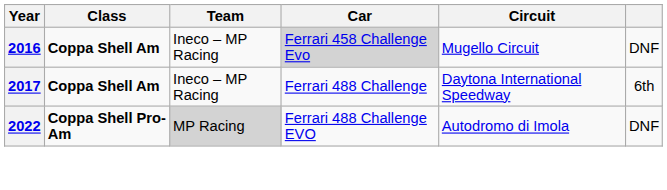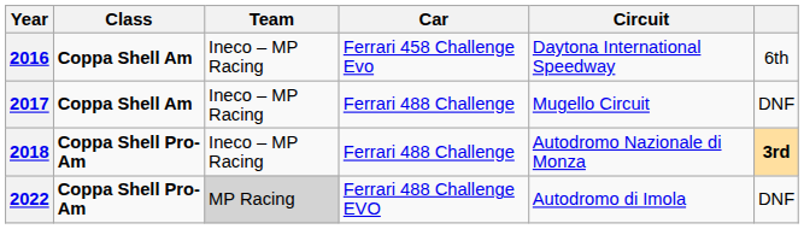 <table class="wikitable" style="text-align:center; font-size:85%">
 <tr>
 <th>Year</th>
 <th>Class</th>
 <th>Team</th>
 <th>Car</th>
 <th>Circuit</th>
 <th></th>
 </tr>
 <tr>
 <th><a href='#'>2016</a></th>
 <td align=left><strong><span>Coppa Shell Am</span></strong></td>
 <td align=left> Ineco – MP Racing</td>
-<td align=left style="background: lightgrey;"><a href='#'>Ferrari 458 Challenge Evo</a></td>
-<td align=left> <a href='#'>Mugello Circuit</a></td>
-<td>DNF</td>
+<td align=left><a href='#'>Ferrari 458 Challenge Evo</a></td>
+<td align=left> <a href='#'>Daytona International Speedway</a></td>
+<td>6th</td>
 </tr>
 <tr>
 <th><a href='#'>2017</a></th>
 <td align=left><strong><span>Coppa Shell Am</span></strong></td>
 <td align=left> Ineco – MP Racing</td>
 <td align=left><a href='#'>Ferrari 488 Challenge</a></td>
-<td align=left> <a href='#'>Daytona International Speedway</a></td>
-<td>6th</td>
+<td align=left> <a href='#'>Mugello Circuit</a></td>
+<td>DNF</td>
+</tr>
+<tr>
+<th><a href='#'>2018</a></th>
+<td align=left><strong><span>Coppa Shell Pro-Am</span></strong></td>
+<td align=left> Ineco – MP Racing</td>
+<td align=left><a href='#'>Ferrari 488 Challenge</a></td>
+<td align=left> <a href='#'>Autodromo Nazionale di Monza</a></td>
+<td style="background:#ffdf9f;"><strong>3rd</strong></td>
 </tr>
 <tr>
 <th><a href='#'>2022</a></th>
 <td align=left><strong><span>Coppa Shell Pro-Am</span></strong></td>
 <td align=left style="background: lightgrey;"> MP Racing</td>
 <td align=left><a href='#'>Ferrari 488 Challenge EVO</a></td>
 <td align=left> <a href='#'>Autodromo di Imola</a></td>
 <td>DNF</td>
 </tr>
 </table>
